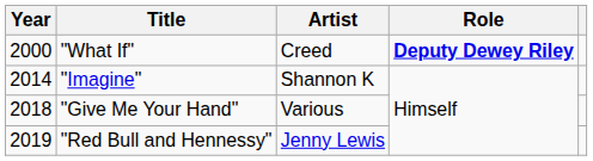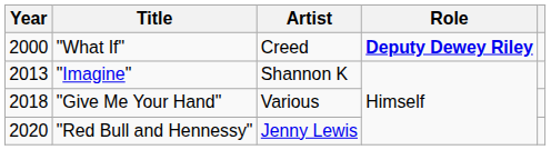 <table class="wikitable">
 <tr>
 <th>Year</th>
 <th>Title</th>
 <th>Artist</th>
 <th>Role</th>
 <th></th>
 </tr>
 <tr>
 <td>2000</td>
 <td>"What If"</td>
 <td>Creed</td>
 <td><strong><a href='#'>Deputy Dewey Riley</a></strong></td>
 <td></td>
 </tr>
 <tr>
-<td>2014</td>
+<td>2013</td>
 <td>"<a href='#'>Imagine</a>" </td>
 <td>Shannon K</td>
 <td rowspan="3">Himself</td>
 <td style="text-align: center;"></td>
 </tr>
 <tr>
 <td>2018</td>
 <td>"Give Me Your Hand"</td>
 <td>Various</td>
 <td></td>
 </tr>
 <tr>
-<td>2019</td>
+<td>2020</td>
 <td>"Red Bull and Hennessy"</td>
 <td><a href='#'>Jenny Lewis</a></td>
 <td></td>
 </tr>
 </table>
